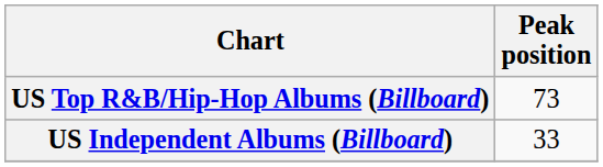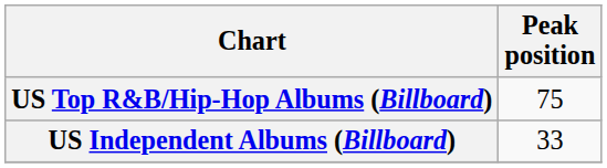 <table class="wikitable plainrowheaders sortable" style="text-align:center;" border="1">
 <tr>
 <th scope="col">Chart</th>
 <th scope="col">Peak<br>position</th>
 </tr>
 <tr>
 <th scope="row">US <a href='#'>Top R&B/Hip-Hop Albums</a> (<em><a href='#'>Billboard</a></em>)</th>
-<td>73</td>
+<td>75</td>
 </tr>
 <tr>
 <th scope="row">US <a href='#'>Independent Albums</a> (<em><a href='#'>Billboard</a></em>)</th>
 <td>33</td>
 </tr>
 <tr>
 </tr>
 </table>
